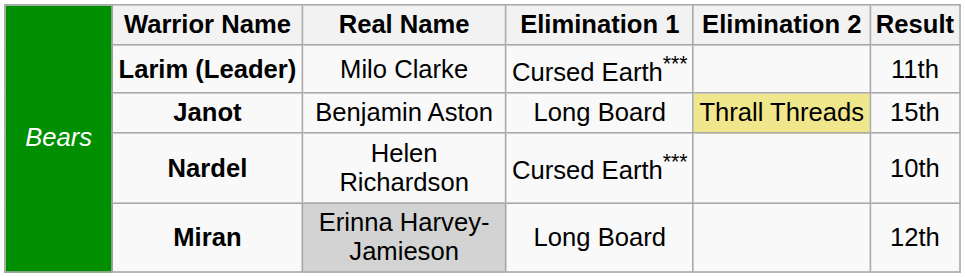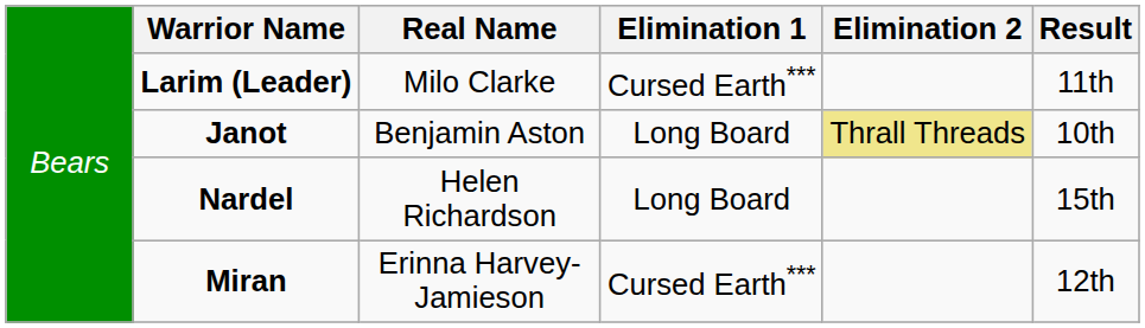 <table class="wikitable">
 <tr>
 <td rowspan="5" bgcolor="#008F00" style="color:white" width="60" align="center"><em>Bears</em></td>
 <th>Warrior Name</th>
 <th>Real Name</th>
 <th>Elimination 1</th>
 <th>Elimination 2</th>
 <th>Result</th>
 </tr>
 <tr>
 <td align="center"><strong>Larim (Leader)</strong></td>
 <td width="120px" align="center">Milo Clarke</td>
 <td align="center">Cursed Earth<sup>***</sup></td>
 <td></td>
 <td align="center">11th</td>
 </tr>
 <tr>
 <td align="center"><strong>Janot</strong></td>
 <td align="center">Benjamin Aston</td>
 <td align="center">Long Board</td>
 <td align="center" style="background: khaki;">Thrall Threads</td>
-<td align="center">15th</td>
+<td align="center">10th</td>
 </tr>
 <tr>
 <td align="center"><strong>Nardel</strong></td>
 <td align="center">Helen Richardson</td>
-<td align="center">Cursed Earth<sup>***</sup></td>
+<td align="center">Long Board</td>
 <td></td>
-<td align="center">10th</td>
+<td align="center">15th</td>
 </tr>
 <tr>
 <td align="center"><strong>Miran</strong></td>
-<td align="center" style="background: lightgrey;">Erinna Harvey-Jamieson</td>
-<td align="center">Long Board</td>
+<td align="center">Erinna Harvey-Jamieson</td>
+<td align="center">Cursed Earth<sup>***</sup></td>
 <td></td>
 <td align="center">12th</td>
 </tr>
 </table>
